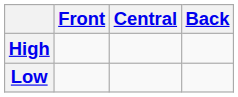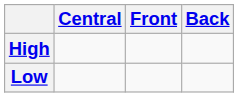 <table class="wikitable" style=text-align:center>
 <tr>
 <th></th>
+<th><a href='#'>Central</a></th>
 <th><a href='#'>Front</a></th>
-<th><a href='#'>Central</a></th>
 <th><a href='#'>Back</a></th>
 </tr>
 <tr>
 <th><a href='#'>High</a></th>
 <td></td>
 <td></td>
 <td></td>
 </tr>
 <tr>
 <th><a href='#'>Low</a></th>
 <td></td>
 <td></td>
 <td></td>
 </tr>
 </table>
